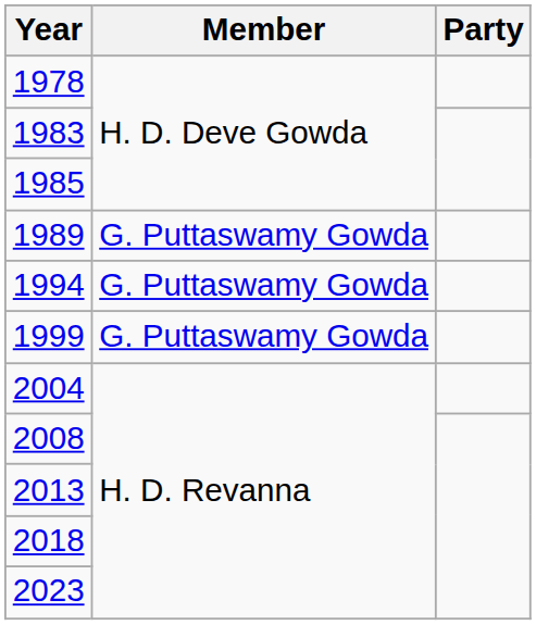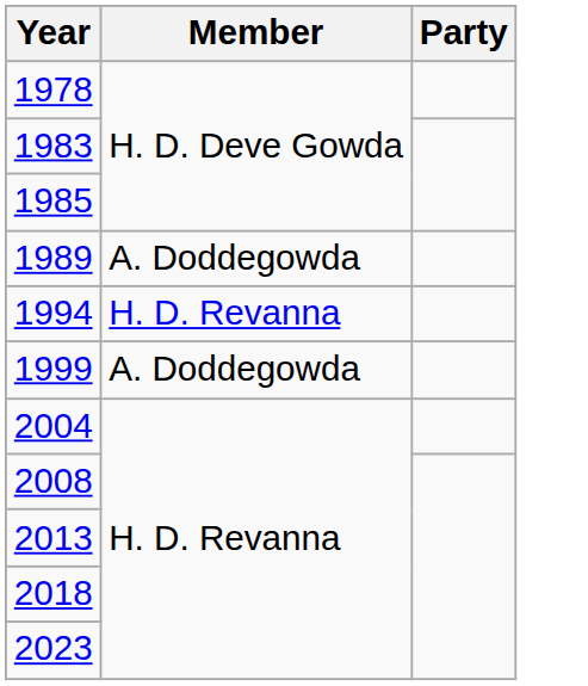 <table class="wikitable sortable">
 <tr>
 <th>Year</th>
 <th>Member</th>
 <th colspan="2">Party</th>
 </tr>
 <tr>
 <td><a href='#'>1978</a></td>
 <td rowspan=3>H. D. Deve Gowda</td>
 <td></td>
 </tr>
 <tr>
 <td><a href='#'>1983</a></td>
 </tr>
 <tr>
 <td><a href='#'>1985</a></td>
 </tr>
 <tr>
 <td><a href='#'>1989</a></td>
-<td><a href='#'>G. Puttaswamy Gowda</a></td>
+<td>A. Doddegowda</td>
 <td></td>
 </tr>
 <tr>
 <td><a href='#'>1994</a></td>
-<td><a href='#'>G. Puttaswamy Gowda</a></td>
+<td><a href='#'>H. D. Revanna</a></td>
 <td></td>
 </tr>
 <tr>
 <td><a href='#'>1999</a></td>
-<td><a href='#'>G. Puttaswamy Gowda</a></td>
+<td>A. Doddegowda</td>
 <td></td>
 </tr>
 <tr>
 <td><a href='#'>2004</a></td>
 <td rowspan="5">H. D. Revanna</td>
 <td></td>
 </tr>
 <tr>
 <td><a href='#'>2008</a></td>
 </tr>
 <tr>
 <td><a href='#'>2013</a></td>
 </tr>
 <tr>
 <td><a href='#'>2018</a></td>
 </tr>
 <tr>
 <td><a href='#'>2023</a></td>
 </tr>
 </table>
